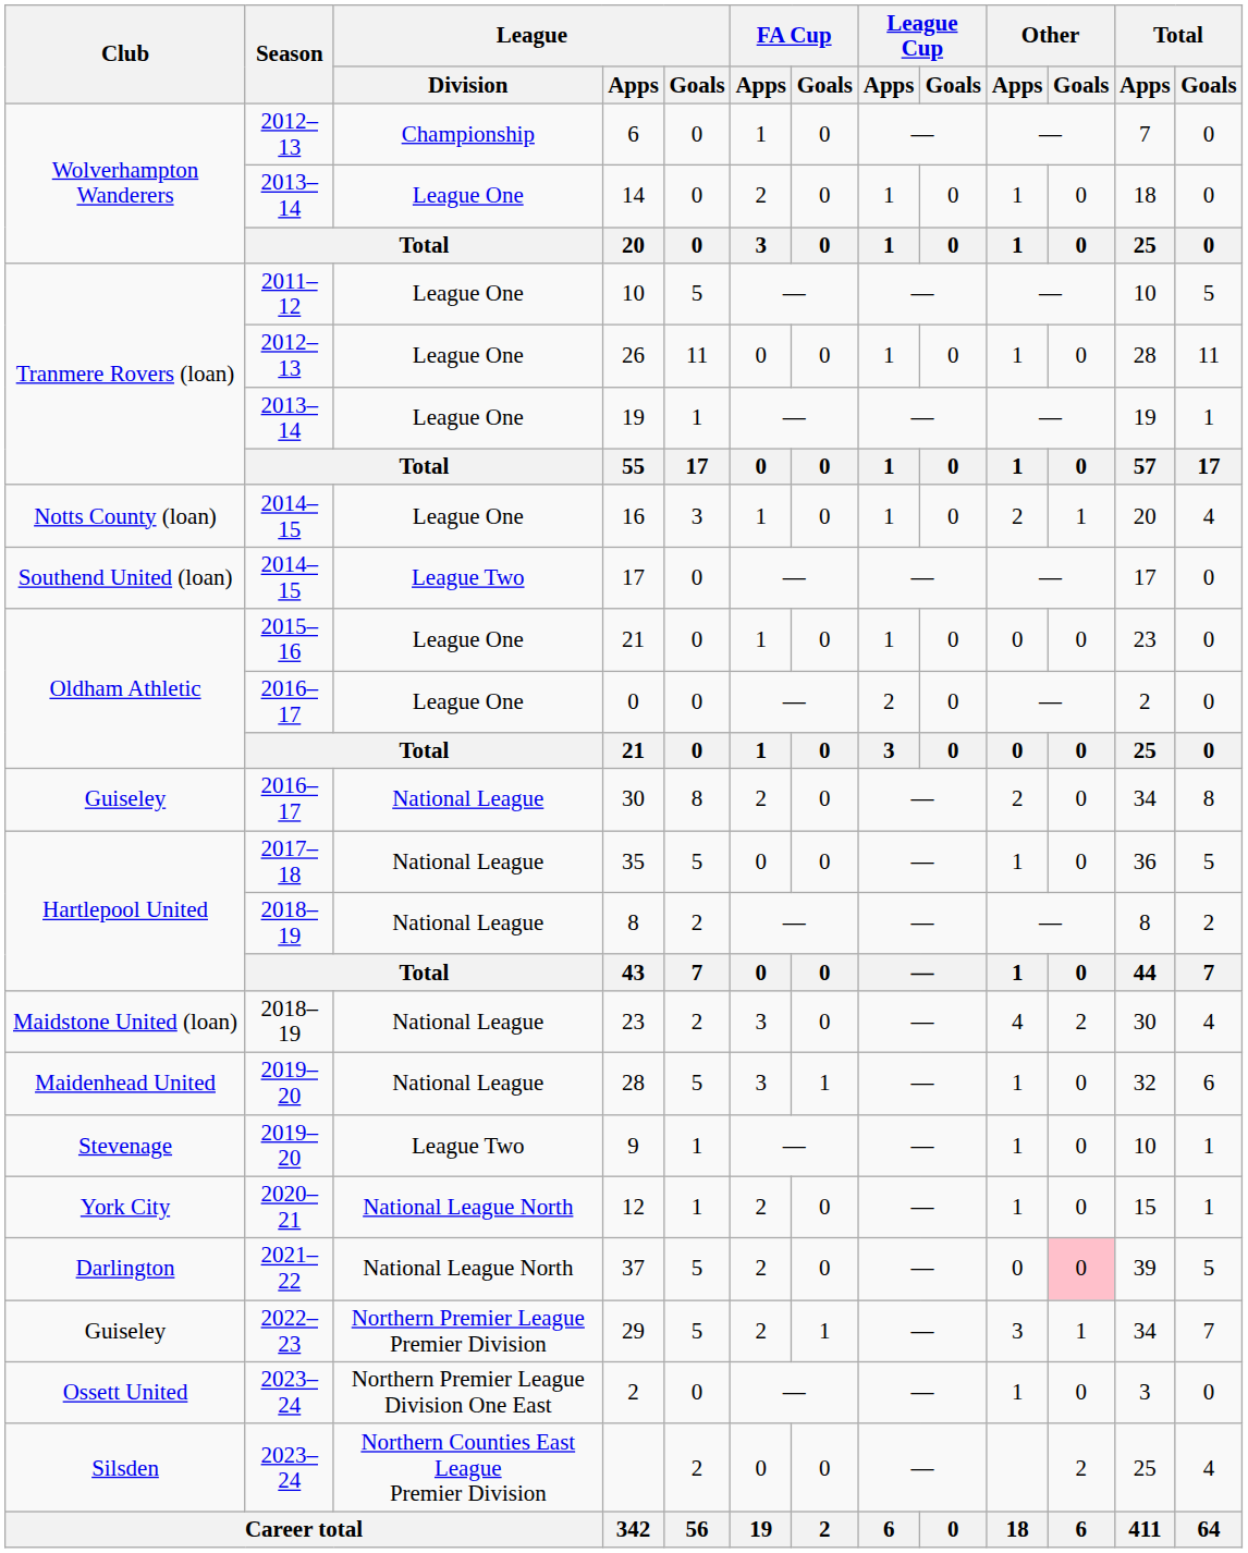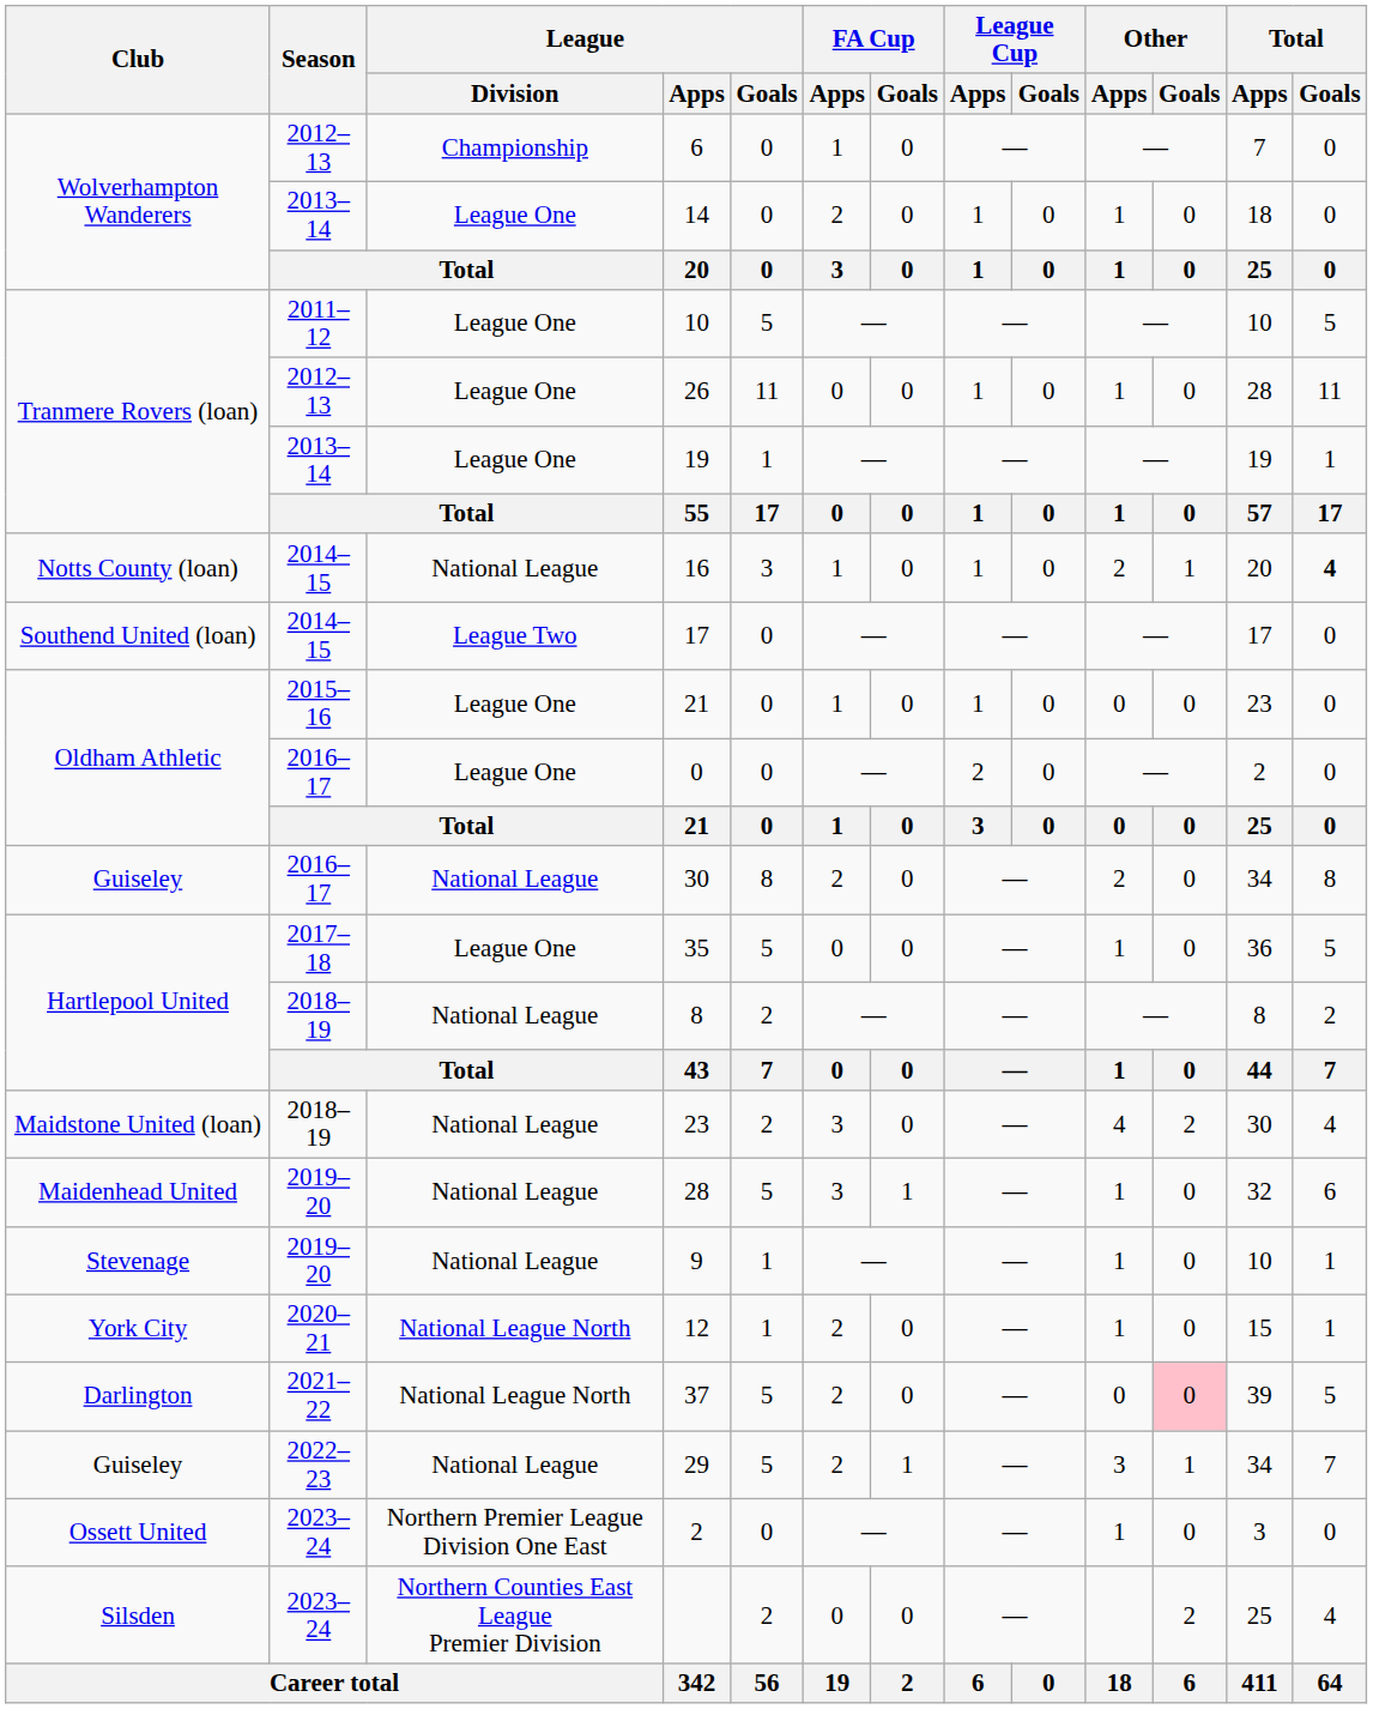 <table class="wikitable" style="text-align: center">
 <tr>
 <th rowspan="2">Club</th>
 <th rowspan="2">Season</th>
 <th colspan="3">League</th>
 <th colspan="2"><a href='#'>FA Cup</a></th>
 <th colspan="2"><a href='#'>League Cup</a></th>
 <th colspan="2">Other</th>
 <th colspan="2">Total</th>
 </tr>
 <tr>
 <th>Division</th>
 <th>Apps</th>
 <th>Goals</th>
 <th>Apps</th>
 <th>Goals</th>
 <th>Apps</th>
 <th>Goals</th>
 <th>Apps</th>
 <th>Goals</th>
 <th>Apps</th>
 <th>Goals</th>
 </tr>
 <tr>
 <td rowspan="3"><a href='#'>Wolverhampton Wanderers</a></td>
 <td><a href='#'>2012–13</a></td>
 <td><a href='#'>Championship</a></td>
 <td>6</td>
 <td>0</td>
 <td>1</td>
 <td>0</td>
 <td colspan="2">―</td>
 <td colspan="2">―</td>
 <td>7</td>
 <td>0</td>
 </tr>
 <tr>
 <td><a href='#'>2013–14</a></td>
 <td><a href='#'>League One</a></td>
 <td>14</td>
 <td>0</td>
 <td>2</td>
 <td>0</td>
 <td>1</td>
 <td>0</td>
 <td>1</td>
 <td>0</td>
 <td>18</td>
 <td>0</td>
 </tr>
 <tr>
 <th colspan="2">Total</th>
 <th>20</th>
 <th>0</th>
 <th>3</th>
 <th>0</th>
 <th>1</th>
 <th>0</th>
 <th>1</th>
 <th>0</th>
 <th>25</th>
 <th>0</th>
 </tr>
 <tr>
 <td rowspan="4"><a href='#'>Tranmere Rovers</a> (loan)</td>
 <td><a href='#'>2011–12</a></td>
 <td>League One</td>
 <td>10</td>
 <td>5</td>
 <td colspan="2">―</td>
 <td colspan="2">―</td>
 <td colspan="2">―</td>
 <td>10</td>
 <td>5</td>
 </tr>
 <tr>
 <td><a href='#'>2012–13</a></td>
 <td>League One</td>
 <td>26</td>
 <td>11</td>
 <td>0</td>
 <td>0</td>
 <td>1</td>
 <td>0</td>
 <td>1</td>
 <td>0</td>
 <td>28</td>
 <td>11</td>
 </tr>
 <tr>
 <td><a href='#'>2013–14</a></td>
 <td>League One</td>
 <td>19</td>
 <td>1</td>
 <td colspan="2">―</td>
 <td colspan="2">―</td>
 <td colspan="2">―</td>
 <td>19</td>
 <td>1</td>
 </tr>
 <tr>
 <th colspan="2">Total</th>
 <th>55</th>
 <th>17</th>
 <th>0</th>
 <th>0</th>
 <th>1</th>
 <th>0</th>
 <th>1</th>
 <th>0</th>
 <th>57</th>
 <th>17</th>
 </tr>
 <tr>
 <td><a href='#'>Notts County</a> (loan)</td>
 <td><a href='#'>2014–15</a></td>
-<td>League One</td>
+<td>National League</td>
 <td>16</td>
 <td>3</td>
 <td>1</td>
 <td>0</td>
 <td>1</td>
 <td>0</td>
 <td>2</td>
 <td>1</td>
 <td>20</td>
-<td>4</td>
+<td><strong>4</strong></td>
 </tr>
 <tr>
 <td><a href='#'>Southend United</a> (loan)</td>
 <td><a href='#'>2014–15</a></td>
 <td><a href='#'>League Two</a></td>
 <td>17</td>
 <td>0</td>
 <td colspan="2">―</td>
 <td colspan="2">―</td>
 <td colspan="2">―</td>
 <td>17</td>
 <td>0</td>
 </tr>
 <tr>
 <td rowspan="3"><a href='#'>Oldham Athletic</a></td>
 <td><a href='#'>2015–16</a></td>
 <td>League One</td>
 <td>21</td>
 <td>0</td>
 <td>1</td>
 <td>0</td>
 <td>1</td>
 <td>0</td>
 <td>0</td>
 <td>0</td>
 <td>23</td>
 <td>0</td>
 </tr>
 <tr>
 <td><a href='#'>2016–17</a></td>
 <td>League One</td>
 <td>0</td>
 <td>0</td>
 <td colspan="2">―</td>
 <td>2</td>
 <td>0</td>
 <td colspan="2">―</td>
 <td>2</td>
 <td>0</td>
 </tr>
 <tr>
 <th colspan="2">Total</th>
 <th>21</th>
 <th>0</th>
 <th>1</th>
 <th>0</th>
 <th>3</th>
 <th>0</th>
 <th>0</th>
 <th>0</th>
 <th>25</th>
 <th>0</th>
 </tr>
 <tr>
 <td><a href='#'>Guiseley</a></td>
 <td><a href='#'>2016–17</a></td>
 <td><a href='#'>National League</a></td>
 <td>30</td>
 <td>8</td>
 <td>2</td>
 <td>0</td>
 <td colspan="2">―</td>
 <td>2</td>
 <td>0</td>
 <td>34</td>
 <td>8</td>
 </tr>
 <tr>
 <td rowspan="3"><a href='#'>Hartlepool United</a></td>
 <td><a href='#'>2017–18</a></td>
-<td>National League</td>
+<td>League One</td>
 <td>35</td>
 <td>5</td>
 <td>0</td>
 <td>0</td>
 <td colspan="2">―</td>
 <td>1</td>
 <td>0</td>
 <td>36</td>
 <td>5</td>
 </tr>
 <tr>
 <td><a href='#'>2018–19</a></td>
 <td>National League</td>
 <td>8</td>
 <td>2</td>
 <td colspan="2">―</td>
 <td colspan="2">―</td>
 <td colspan="2">―</td>
 <td>8</td>
 <td>2</td>
 </tr>
 <tr>
 <th colspan="2">Total</th>
 <th>43</th>
 <th>7</th>
 <th>0</th>
 <th>0</th>
 <th colspan="2">―</th>
 <th>1</th>
 <th>0</th>
 <th>44</th>
 <th>7</th>
 </tr>
 <tr>
 <td><a href='#'>Maidstone United</a> (loan)</td>
 <td>2018–19</td>
 <td>National League</td>
 <td>23</td>
 <td>2</td>
 <td>3</td>
 <td>0</td>
 <td colspan="2">―</td>
 <td>4</td>
 <td>2</td>
 <td>30</td>
 <td>4</td>
 </tr>
 <tr>
 <td><a href='#'>Maidenhead United</a></td>
 <td><a href='#'>2019–20</a></td>
 <td>National League</td>
 <td>28</td>
 <td>5</td>
 <td>3</td>
 <td>1</td>
 <td colspan="2">―</td>
 <td>1</td>
 <td>0</td>
 <td>32</td>
 <td>6</td>
 </tr>
 <tr>
 <td><a href='#'>Stevenage</a></td>
 <td><a href='#'>2019–20</a></td>
-<td>League Two</td>
+<td>National League</td>
 <td>9</td>
 <td>1</td>
 <td colspan="2">―</td>
 <td colspan="2">―</td>
 <td>1</td>
 <td>0</td>
 <td>10</td>
 <td>1</td>
 </tr>
 <tr>
 <td><a href='#'>York City</a></td>
 <td><a href='#'>2020–21</a></td>
 <td><a href='#'>National League North</a></td>
 <td>12</td>
 <td>1</td>
 <td>2</td>
 <td>0</td>
 <td colspan="2">―</td>
 <td>1</td>
 <td>0</td>
 <td>15</td>
 <td>1</td>
 </tr>
 <tr>
 <td><a href='#'>Darlington</a></td>
 <td><a href='#'>2021–22</a></td>
 <td>National League North</td>
 <td>37</td>
 <td>5</td>
 <td>2</td>
 <td>0</td>
 <td colspan="2">―</td>
 <td>0</td>
 <td style="background: pink;">0</td>
 <td>39</td>
 <td>5</td>
 </tr>
 <tr>
 <td>Guiseley</td>
 <td><a href='#'>2022–23</a></td>
-<td><a href='#'>Northern Premier League</a><br>Premier Division</td>
+<td>National League</td>
 <td>29</td>
 <td>5</td>
 <td>2</td>
 <td>1</td>
 <td colspan="2">―</td>
 <td>3</td>
 <td>1</td>
 <td>34</td>
 <td>7</td>
 </tr>
 <tr>
 <td><a href='#'>Ossett United</a></td>
 <td><a href='#'>2023–24</a></td>
 <td>Northern Premier League<br>Division One East</td>
 <td>2</td>
 <td>0</td>
 <td colspan="2">―</td>
 <td colspan="2">―</td>
 <td>1</td>
 <td>0</td>
 <td>3</td>
 <td>0</td>
 </tr>
 <tr>
 <td><a href='#'>Silsden</a></td>
 <td><a href='#'>2023–24</a></td>
 <td><a href='#'>Northern Counties East League</a><br>Premier Division</td>
 <td></td>
 <td>2</td>
 <td>0</td>
 <td>0</td>
 <td colspan="2">―</td>
 <td></td>
 <td>2</td>
 <td>25</td>
 <td>4</td>
 </tr>
 <tr>
 <th colspan="3">Career total</th>
 <th>342</th>
 <th>56</th>
 <th>19</th>
 <th>2</th>
 <th>6</th>
 <th>0</th>
 <th>18</th>
 <th>6</th>
 <th>411</th>
 <th>64</th>
 </tr>
 </table>
